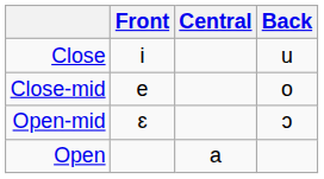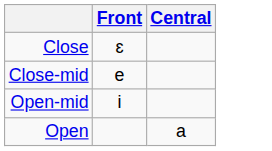 <table class="wikitable IPA">
 <tr>
 <th></th>
 <th><a href='#'>Front</a></th>
 <th><a href='#'>Central</a></th>
-<th><a href='#'>Back</a></th>
 </tr>
 <tr align=center>
 <td align=right><a href='#'>Close</a></td>
-<td>i</td>
+<td>ɛ</td>
 <td></td>
-<td>u</td>
 </tr>
 <tr align=center>
 <td align=right><a href='#'>Close-mid</a></td>
 <td>e</td>
 <td></td>
-<td>o</td>
 </tr>
 <tr align=center>
 <td align=right><a href='#'>Open-mid</a></td>
-<td>ɛ</td>
+<td>i</td>
 <td></td>
-<td>ɔ</td>
 </tr>
 <tr align=center>
 <td align=right><a href='#'>Open</a></td>
 <td></td>
 <td>a</td>
-<td></td>
 </tr>
 </table>
